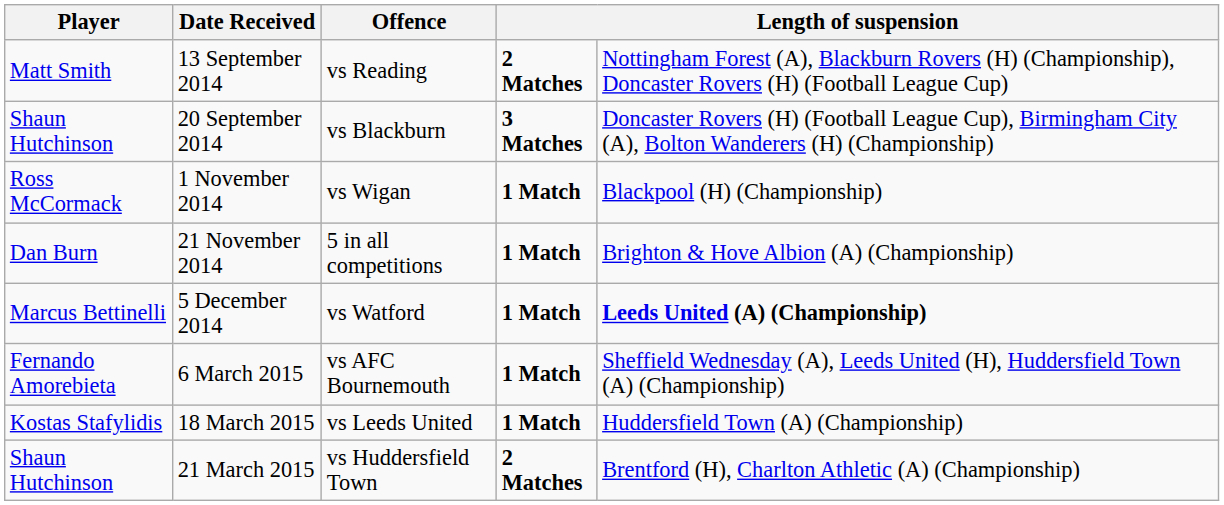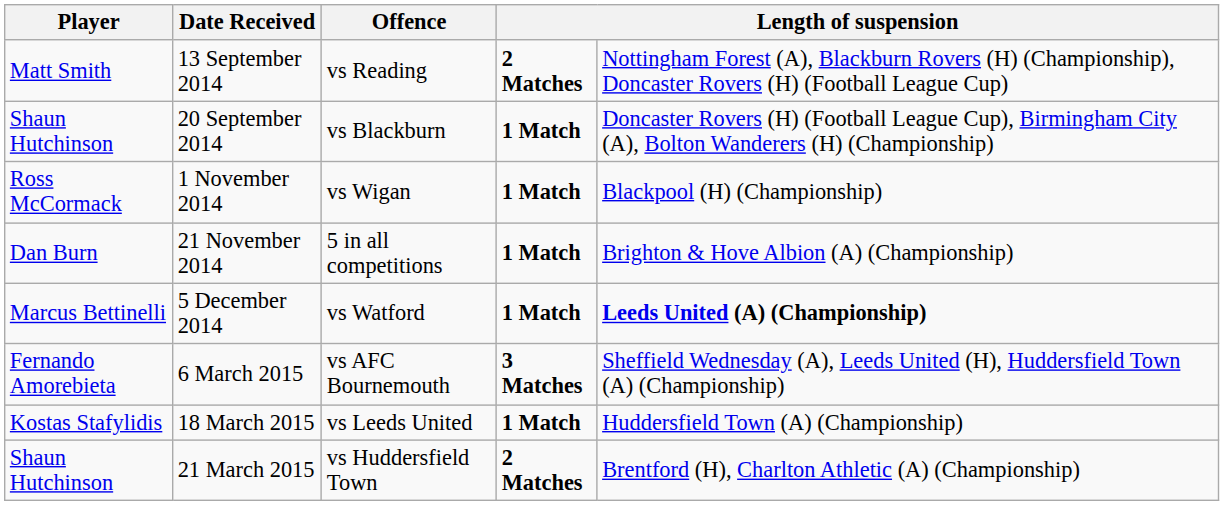 <table class="wikitable">
 <tr>
 <th>Player</th>
 <th>Date Received</th>
 <th>Offence</th>
 <th colspan="3">Length of suspension</th>
 </tr>
 <tr>
 <td><a href='#'>Matt Smith</a></td>
 <td>13 September 2014</td>
 <td> vs Reading</td>
 <td><strong>2 Matches</strong></td>
 <td><a href='#'>Nottingham Forest</a> (A), <a href='#'>Blackburn Rovers</a> (H) (Championship), <a href='#'>Doncaster Rovers</a> (H) (Football League Cup)</td>
 </tr>
 <tr>
 <td><a href='#'>Shaun Hutchinson</a></td>
 <td>20 September 2014</td>
 <td> vs Blackburn</td>
-<td><strong>3 Matches</strong></td>
+<td><strong>1 Match</strong></td>
 <td><a href='#'>Doncaster Rovers</a> (H) (Football League Cup), <a href='#'>Birmingham City</a> (A), <a href='#'>Bolton Wanderers</a> (H) (Championship)</td>
 </tr>
 <tr>
 <td><a href='#'>Ross McCormack</a></td>
 <td>1 November 2014</td>
 <td> vs Wigan</td>
 <td><strong>1 Match</strong></td>
 <td><a href='#'>Blackpool</a> (H) (Championship)</td>
 </tr>
 <tr>
 <td><a href='#'>Dan Burn</a></td>
 <td>21 November 2014</td>
 <td>5  in all competitions</td>
 <td><strong>1 Match</strong></td>
 <td><a href='#'>Brighton & Hove Albion</a> (A) (Championship)</td>
 </tr>
 <tr>
 <td><a href='#'>Marcus Bettinelli</a></td>
 <td>5 December 2014</td>
 <td> vs Watford</td>
 <td><strong>1 Match</strong></td>
 <td><strong><a href='#'>Leeds United</a> (A) (Championship)</strong></td>
 </tr>
 <tr>
 <td><a href='#'>Fernando Amorebieta</a></td>
 <td>6 March 2015</td>
 <td> vs AFC Bournemouth</td>
-<td><strong>1 Match</strong></td>
+<td><strong>3 Matches</strong></td>
 <td><a href='#'>Sheffield Wednesday</a> (A), <a href='#'>Leeds United</a> (H), <a href='#'>Huddersfield Town</a> (A) (Championship)</td>
 </tr>
 <tr>
 <td><a href='#'>Kostas Stafylidis</a></td>
 <td>18 March 2015</td>
 <td> vs Leeds United</td>
 <td><strong>1 Match</strong></td>
 <td><a href='#'>Huddersfield Town</a> (A) (Championship)</td>
 </tr>
 <tr>
 <td><a href='#'>Shaun Hutchinson</a></td>
 <td>21 March 2015</td>
 <td> vs Huddersfield Town</td>
 <td><strong>2 Matches</strong></td>
 <td><a href='#'>Brentford</a> (H), <a href='#'>Charlton Athletic</a> (A) (Championship)</td>
 </tr>
 </table>
